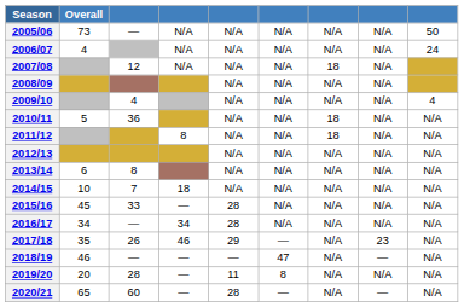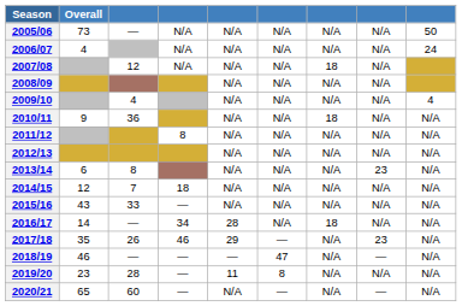 <table class="wikitable" style="font-size:86%; text-align:center; border:grey solid 1px; border-collapse:collapse; background:#ffffff;">
 <tr>
 <th style="background-color:#369; color:white; width:60px;"> Season </th>
 <th style="background-color:#4180be; color:white; width:55px;">Overall</th>
 <th style="background-color:#4180be; color:white; width:55px;"></th>
 <th style="background-color:#4180be; color:white; width:55px;"></th>
 <th style="background-color:#4180be; color:white; width:55px;"></th>
 <th style="background-color:#4180be; color:white; width:55px;"></th>
 <th style="background-color:#4180be; color:white; width:55px;"></th>
 <th style="background-color:#4180be; color:white; width:55px;"></th>
 <th style="background-color:#4180be; color:white; width:55px;"></th>
 </tr>
 <tr>
 <th scope=row align=center><a href='#'>2005/06</a></th>
 <td align=center>73</td>
 <td align=center>—</td>
 <td align=center>N/A</td>
 <td align=center>N/A</td>
 <td align=center>N/A</td>
 <td align=center>N/A</td>
 <td align=center>N/A</td>
 <td align=center>50</td>
 </tr>
 <tr>
 <th scope=row align=center><a href='#'>2006/07</a></th>
 <td align=center>4</td>
 <td align=center bgcolor=silver></td>
 <td align=center>N/A</td>
 <td align=center>N/A</td>
 <td align=center>N/A</td>
 <td align=center>N/A</td>
 <td align=center>N/A</td>
 <td align=center>24</td>
 </tr>
 <tr>
 <th scope=row align=center><a href='#'>2007/08</a></th>
 <td align=center bgcolor=silver></td>
 <td align=center>12</td>
 <td align=center>N/A</td>
 <td align=center>N/A</td>
 <td align=center>N/A</td>
 <td align=center>18</td>
 <td align=center>N/A</td>
 <td align=center bgcolor=#D4AF37></td>
 </tr>
 <tr>
 <th scope=row align=center><a href='#'>2008/09</a></th>
 <td align=center bgcolor=#D4AF37></td>
 <td align=center bgcolor=#A57164></td>
 <td align=center bgcolor=#D4AF37></td>
 <td align=center>N/A</td>
 <td align=center>N/A</td>
 <td align=center>N/A</td>
 <td align=center>N/A</td>
 <td align=center bgcolor=#D4AF37></td>
 </tr>
 <tr>
 <th scope=row align=center><a href='#'>2009/10</a></th>
 <td align=center bgcolor=silver></td>
 <td align=center>4</td>
 <td align=center bgcolor=silver></td>
 <td align=center>N/A</td>
 <td align=center>N/A</td>
 <td align=center>N/A</td>
 <td align=center>N/A</td>
 <td align=center>4</td>
 </tr>
 <tr>
 <th scope=row align=center><a href='#'>2010/11</a></th>
-<td align=center>5</td>
+<td align=center>9</td>
 <td align=center>36</td>
 <td align=center bgcolor=#D4AF37></td>
 <td align=center>N/A</td>
 <td align=center>N/A</td>
 <td align=center>18</td>
 <td align=center>N/A</td>
 <td align=center>N/A</td>
 </tr>
 <tr>
 <th scope=row align=center><a href='#'>2011/12</a></th>
 <td align=center bgcolor=silver></td>
 <td align=center bgcolor=#D4AF37></td>
 <td align=center>8</td>
 <td align=center>N/A</td>
 <td align=center>N/A</td>
-<td align=center>18</td>
+<td align=center>N/A</td>
 <td align=center>N/A</td>
 <td align=center>N/A</td>
 </tr>
 <tr>
 <th scope=row align=center><a href='#'>2012/13</a></th>
 <td align=center bgcolor=#D4AF37></td>
 <td align=center bgcolor=#D4AF37></td>
 <td align=center bgcolor=#D4AF37></td>
 <td align=center>N/A</td>
 <td align=center>N/A</td>
 <td align=center>N/A</td>
 <td align=center>N/A</td>
 <td align=center>N/A</td>
 </tr>
 <tr>
 <th scope=row align=center><a href='#'>2013/14</a></th>
 <td align=center>6</td>
 <td align=center>8</td>
 <td align=center bgcolor=#A57164></td>
 <td align=center>N/A</td>
 <td align=center>N/A</td>
 <td align=center>N/A</td>
-<td align=center>N/A</td>
+<td align=center>23</td>
 <td align=center>N/A</td>
 </tr>
 <tr>
 <th scope=row align=center><a href='#'>2014/15</a></th>
-<td align=center>10</td>
+<td align=center>12</td>
 <td align=center>7</td>
 <td align=center>18</td>
 <td align=center>N/A</td>
 <td align=center>N/A</td>
 <td align=center>N/A</td>
 <td align=center>N/A</td>
 <td align=center>N/A</td>
 </tr>
 <tr>
 <th scope=row align=center><a href='#'>2015/16</a></th>
-<td align=center>45</td>
+<td align=center>43</td>
 <td align=center>33</td>
 <td align=center>—</td>
-<td align=center>28</td>
+<td align=center>N/A</td>
 <td align=center>N/A</td>
 <td align=center>N/A</td>
 <td align=center>N/A</td>
 <td align=center>N/A</td>
 </tr>
 <tr>
 <th scope=row align=center><a href='#'>2016/17</a></th>
-<td align=center>34</td>
+<td align=center>14</td>
 <td align=center>—</td>
 <td align=center>34</td>
 <td align=center>28</td>
 <td align=center>N/A</td>
-<td align=center>N/A</td>
+<td align=center>18</td>
 <td align=center>N/A</td>
 <td align=center>N/A</td>
 </tr>
 <tr>
 <th scope=row align=center><a href='#'>2017/18</a></th>
 <td align=center>35</td>
 <td align=center>26</td>
 <td align=center>46</td>
 <td align=center>29</td>
 <td align=center>—</td>
 <td align=center>N/A</td>
 <td align=center>23</td>
 <td align=center>N/A</td>
 </tr>
 <tr>
 <th scope=row align=center><a href='#'>2018/19</a></th>
 <td align=center>46</td>
 <td align=center>—</td>
 <td align=center>—</td>
 <td align=center>—</td>
 <td align=center>47</td>
 <td align=center>N/A</td>
 <td align=center>—</td>
 <td align=center>N/A</td>
 </tr>
 <tr>
 <th scope=row align=center><a href='#'>2019/20</a></th>
-<td align=center>20</td>
+<td align=center>23</td>
 <td align=center>28</td>
 <td align=center>—</td>
 <td align=center>11</td>
 <td align=center>8</td>
 <td align=center>N/A</td>
 <td align=center>N/A</td>
 <td align=center>N/A</td>
 </tr>
 <tr>
 <th scope=row align=center><a href='#'>2020/21</a></th>
 <td align=center>65</td>
 <td align=center>60</td>
 <td align=center>—</td>
-<td align=center>28</td>
+<td align=center>N/A</td>
 <td align=center>—</td>
 <td align=center>N/A</td>
 <td align=center>—</td>
 <td align=center>N/A</td>
 </tr>
 </table>
